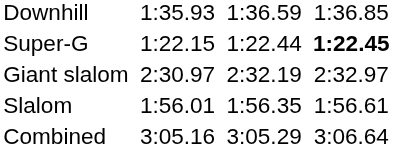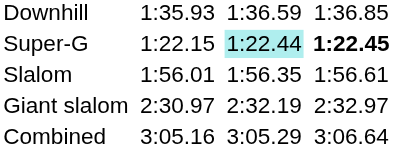 <table>
 <tr>
 <td>Downhill<br></td>
 <td></td>
 <td>1:35.93</td>
 <td></td>
 <td>1:36.59</td>
 <td></td>
 <td align=center>1:36.85</td>
 </tr>
 <tr>
 <td>Super-G<br></td>
 <td></td>
 <td>1:22.15</td>
 <td></td>
-<td>1:22.44</td>
+<td style="background: paleturquoise;">1:22.44</td>
 <td></td>
 <td align=center><strong>1:22.45</strong></td>
+</tr>
+<tr>
+<td>Slalom<br></td>
+<td></td>
+<td>1:56.01</td>
+<td></td>
+<td>1:56.35</td>
+<td></td>
+<td align=center>1:56.61</td>
 </tr>
 <tr>
 <td>Giant slalom<br></td>
 <td></td>
 <td>2:30.97</td>
 <td></td>
 <td>2:32.19</td>
 <td></td>
 <td align=center>2:32.97</td>
 </tr>
 <tr>
-<td>Slalom<br></td>
-<td></td>
-<td>1:56.01</td>
-<td></td>
-<td>1:56.35</td>
-<td></td>
-<td align=center>1:56.61</td>
-</tr>
-<tr>
 <td>Combined<br></td>
 <td></td>
 <td>3:05.16</td>
 <td></td>
 <td>3:05.29</td>
 <td></td>
 <td align=center>3:06.64</td>
 </tr>
 </table>
